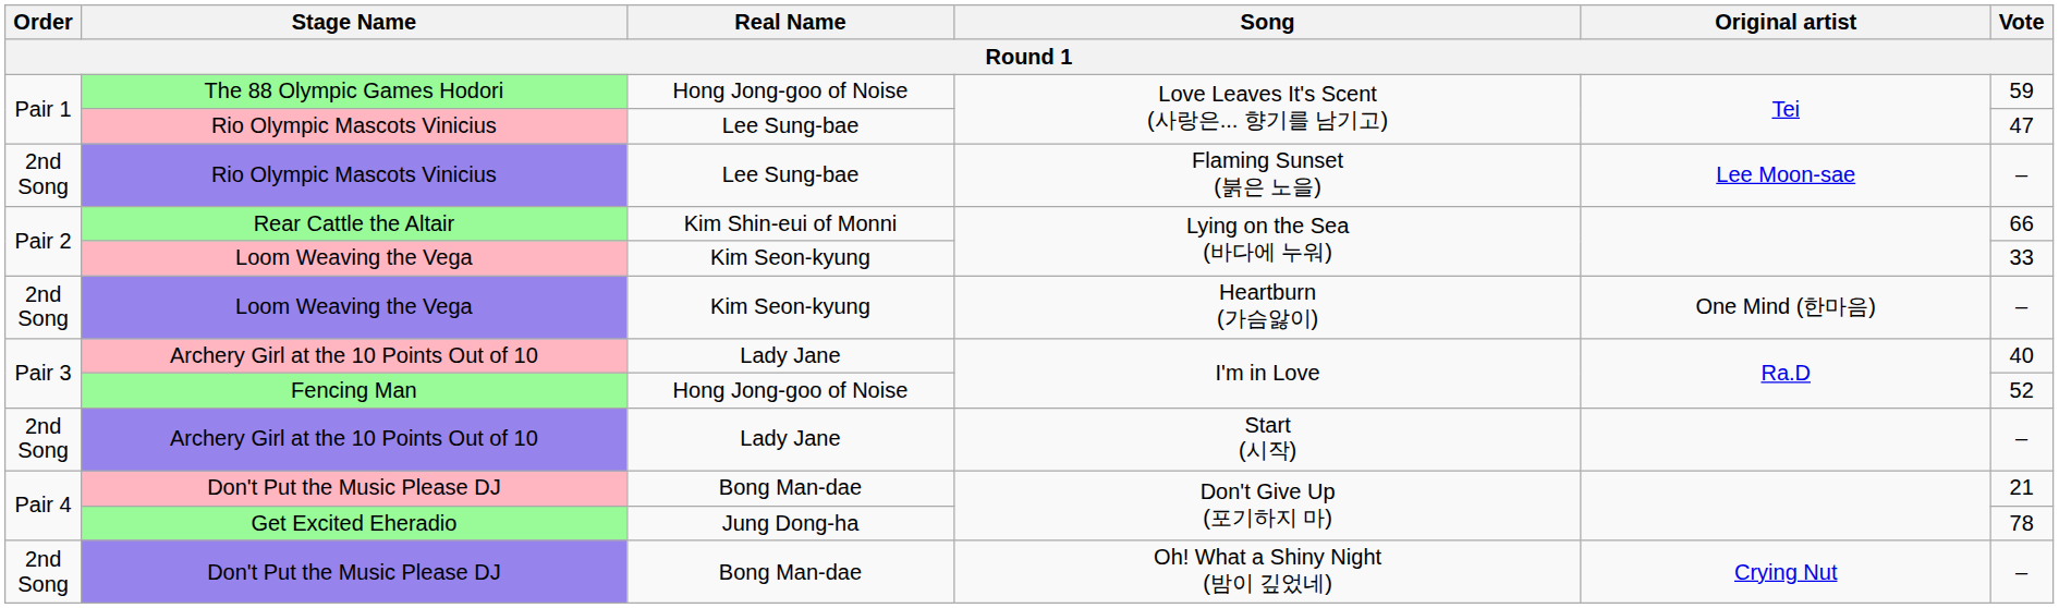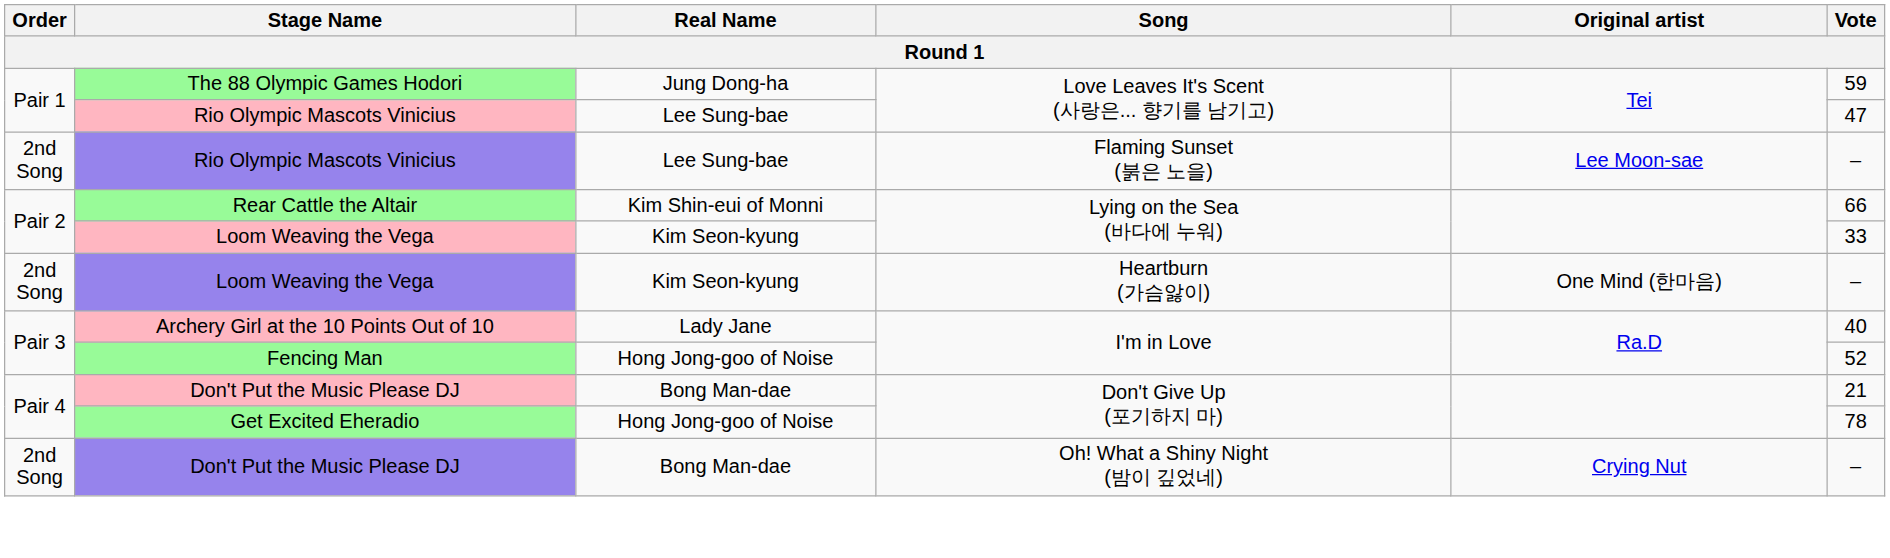 <table class="wikitable" style="text-align:center; width:95%;">
 <tr>
 <th style="width:1%;">Order</th>
 <th style="width:20%;">Stage Name</th>
 <th style="width:12%;">Real Name</th>
 <th style="width:23%;">Song</th>
 <th style="width:15%;">Original artist</th>
 <th style="width:1%;">Vote</th>
 </tr>
 <tr>
 <th colspan=6>Round 1</th>
 </tr>
 <tr>
 <td rowspan=2>Pair 1</td>
 <td bgcolor="palegreen">The 88 Olympic Games Hodori</td>
-<td>Hong Jong-goo of Noise</td>
+<td>Jung Dong-ha</td>
 <td rowspan=2>Love Leaves It's Scent<br>(사랑은... 향기를 남기고)</td>
 <td rowspan=2><a href='#'>Tei</a></td>
 <td>59</td>
 </tr>
 <tr>
 <td bgcolor="lightpink">Rio Olympic Mascots Vinicius</td>
 <td>Lee Sung-bae</td>
 <td>47</td>
 </tr>
 <tr>
 <td>2nd Song</td>
 <td bgcolor="#9683EC">Rio Olympic Mascots Vinicius</td>
 <td>Lee Sung-bae</td>
 <td>Flaming Sunset<br>(붉은 노을)</td>
 <td><a href='#'>Lee Moon-sae</a></td>
 <td>–</td>
 </tr>
 <tr>
 <td rowspan=2>Pair 2</td>
 <td bgcolor="palegreen">Rear Cattle the Altair</td>
 <td>Kim Shin-eui of Monni</td>
 <td rowspan=2>Lying on the Sea<br>(바다에 누워)</td>
 <td rowspan=2></td>
 <td>66</td>
 </tr>
 <tr>
 <td bgcolor="lightpink">Loom Weaving the Vega</td>
 <td>Kim Seon-kyung</td>
 <td>33</td>
 </tr>
 <tr>
 <td>2nd Song</td>
 <td bgcolor="#9683EC">Loom Weaving the Vega</td>
 <td>Kim Seon-kyung</td>
 <td>Heartburn<br>(가슴앓이)</td>
 <td>One Mind (한마음)</td>
 <td>–</td>
 </tr>
 <tr>
 <td rowspan=2>Pair 3</td>
 <td bgcolor="lightpink">Archery Girl at the 10 Points Out of 10</td>
 <td>Lady Jane</td>
 <td rowspan=2>I'm in Love</td>
 <td rowspan=2><a href='#'>Ra.D</a></td>
 <td>40</td>
 </tr>
 <tr>
 <td bgcolor="palegreen">Fencing Man</td>
 <td>Hong Jong-goo of Noise</td>
 <td>52</td>
 </tr>
 <tr>
-<td>2nd Song</td>
-<td bgcolor="#9683EC">Archery Girl at the 10 Points Out of 10</td>
-<td>Lady Jane</td>
-<td>Start<br>(시작)</td>
-<td></td>
-<td>–</td>
-</tr>
-<tr>
 <td rowspan=2>Pair 4</td>
 <td bgcolor="lightpink">Don't Put the Music Please DJ</td>
 <td>Bong Man-dae</td>
 <td rowspan=2>Don't Give Up<br>(포기하지 마)</td>
 <td rowspan=2></td>
 <td>21</td>
 </tr>
 <tr>
 <td bgcolor="palegreen">Get Excited Eheradio</td>
-<td>Jung Dong-ha</td>
+<td>Hong Jong-goo of Noise</td>
 <td>78</td>
 </tr>
 <tr>
 <td>2nd Song</td>
 <td bgcolor="#9683EC">Don't Put the Music Please DJ</td>
 <td>Bong Man-dae</td>
 <td>Oh! What a Shiny Night<br>(밤이 깊었네)</td>
 <td><a href='#'>Crying Nut</a></td>
 <td>–</td>
 </tr>
 </table>
